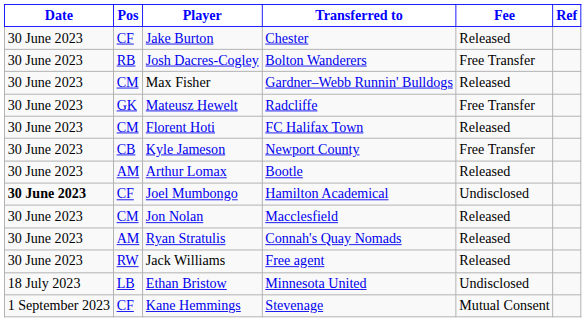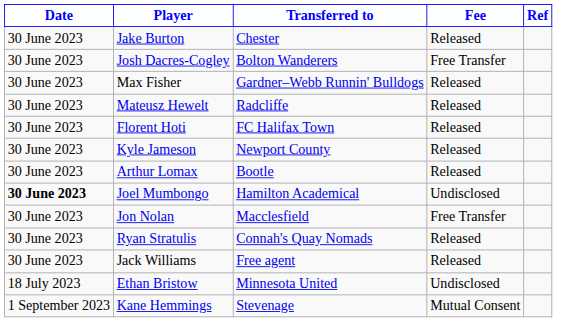 <table class="wikitable plainrowheaders sortable">
 <tr>
 <th style="background:white; color:blue; border: 1px solid blue;">Date</th>
-<th style="background:white; color:blue; border: 1px solid blue;">Pos</th>
 <th style="background:white; color:blue; border: 1px solid blue;">Player</th>
 <th style="background:white; color:blue; border: 1px solid blue;">Transferred to</th>
 <th style="background:white; color:blue; border: 1px solid blue;">Fee</th>
 <th style="background:white; color:blue; border: 1px solid blue;">Ref</th>
 </tr>
 <tr>
 <td>30 June 2023</td>
-<td><a href='#'>CF</a></td>
 <td> <a href='#'>Jake Burton</a></td>
 <td> <a href='#'>Chester</a></td>
 <td>Released</td>
 <td></td>
 </tr>
 <tr>
 <td>30 June 2023</td>
-<td><a href='#'>RB</a></td>
 <td> <a href='#'>Josh Dacres-Cogley</a></td>
 <td> <a href='#'>Bolton Wanderers</a></td>
 <td>Free Transfer</td>
 <td></td>
 </tr>
 <tr>
 <td>30 June 2023</td>
-<td><a href='#'>CM</a></td>
 <td> Max Fisher</td>
 <td> <a href='#'>Gardner–Webb Runnin' Bulldogs</a></td>
 <td>Released</td>
 <td></td>
 </tr>
 <tr>
 <td>30 June 2023</td>
-<td><a href='#'>GK</a></td>
 <td> <a href='#'>Mateusz Hewelt</a></td>
 <td> <a href='#'>Radcliffe</a></td>
-<td>Free Transfer</td>
+<td>Released</td>
 <td></td>
 </tr>
 <tr>
 <td>30 June 2023</td>
-<td><a href='#'>CM</a></td>
 <td> <a href='#'>Florent Hoti</a></td>
 <td> <a href='#'>FC Halifax Town</a></td>
 <td>Released</td>
 <td></td>
 </tr>
 <tr>
 <td>30 June 2023</td>
-<td><a href='#'>CB</a></td>
 <td> <a href='#'>Kyle Jameson</a></td>
 <td> <a href='#'>Newport County</a></td>
-<td>Free Transfer</td>
+<td>Released</td>
 <td></td>
 </tr>
 <tr>
 <td>30 June 2023</td>
-<td><a href='#'>AM</a></td>
 <td> <a href='#'>Arthur Lomax</a></td>
 <td> <a href='#'>Bootle</a></td>
 <td>Released</td>
 <td></td>
 </tr>
 <tr>
 <td><strong>30 June 2023</strong></td>
-<td><a href='#'>CF</a></td>
 <td> <a href='#'>Joel Mumbongo</a></td>
 <td> <a href='#'>Hamilton Academical</a></td>
 <td>Undisclosed</td>
 <td></td>
 </tr>
 <tr>
 <td>30 June 2023</td>
-<td><a href='#'>CM</a></td>
 <td> <a href='#'>Jon Nolan</a></td>
 <td> <a href='#'>Macclesfield</a></td>
-<td>Released</td>
+<td>Free Transfer</td>
 <td></td>
 </tr>
 <tr>
 <td>30 June 2023</td>
-<td><a href='#'>AM</a></td>
 <td> <a href='#'>Ryan Stratulis</a></td>
 <td> <a href='#'>Connah's Quay Nomads</a></td>
 <td>Released</td>
 <td></td>
 </tr>
 <tr>
 <td>30 June 2023</td>
-<td><a href='#'>RW</a></td>
 <td> Jack Williams</td>
 <td> <a href='#'>Free agent</a></td>
 <td>Released</td>
 <td></td>
 </tr>
 <tr>
 <td>18 July 2023</td>
-<td><a href='#'>LB</a></td>
 <td> <a href='#'>Ethan Bristow</a></td>
 <td> <a href='#'>Minnesota United</a></td>
 <td>Undisclosed</td>
 <td></td>
 </tr>
 <tr>
 <td>1 September 2023</td>
-<td><a href='#'>CF</a></td>
 <td> <a href='#'>Kane Hemmings</a></td>
 <td> <a href='#'>Stevenage</a></td>
 <td>Mutual Consent</td>
 <td></td>
 </tr>
 </table>
